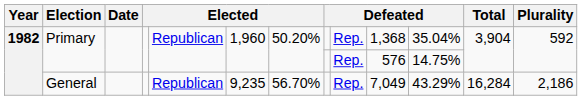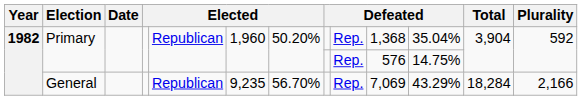 <table class=wikitable>
 <tr>
 <th>Year</th>
 <th>Election</th>
 <th>Date</th>
 <th ! colspan="4">Elected</th>
 <th ! colspan="4">Defeated</th>
 <th>Total</th>
 <th>Plurality</th>
 </tr>
 <tr>
 <th rowspan="3" valign="top">1982</th>
 <td rowspan="2" valign="top">Primary</td>
 <td rowspan="2" valign="top"></td>
 <td rowspan="2" valign="top"></td>
 <td rowspan="2" valign="top" ><a href='#'>Republican</a></td>
 <td rowspan="2" valign="top" align="right">1,960</td>
 <td rowspan="2" valign="top" align="right">50.20%</td>
 <td valign="top"></td>
 <td valign="top" ><a href='#'>Rep.</a></td>
 <td valign="top" align="right">1,368</td>
 <td valign="top" align="right">35.04%</td>
 <td rowspan="2" valign="top" align="right">3,904</td>
 <td rowspan="2" valign="top" align="right">592</td>
 </tr>
 <tr>
 <td valign="top"></td>
 <td valign="top" ><a href='#'>Rep.</a></td>
 <td valign="top" align="right">576</td>
 <td valign="top" align="right">14.75%</td>
 </tr>
 <tr>
 <td valign="top">General</td>
 <td valign="top"></td>
 <td valign="top"></td>
 <td valign="top" ><a href='#'>Republican</a></td>
 <td valign="top" align="right">9,235</td>
 <td valign="top" align="right">56.70%</td>
 <td valign="top"></td>
 <td valign="top" ><a href='#'>Rep.</a></td>
-<td valign="top" align="right">7,049</td>
+<td valign="top" align="right">7,069</td>
 <td valign="top" align="right">43.29%</td>
-<td valign="top" align="right">16,284</td>
-<td valign="top" align="right">2,186</td>
+<td valign="top" align="right">18,284</td>
+<td valign="top" align="right">2,166</td>
 </tr>
 </table>
